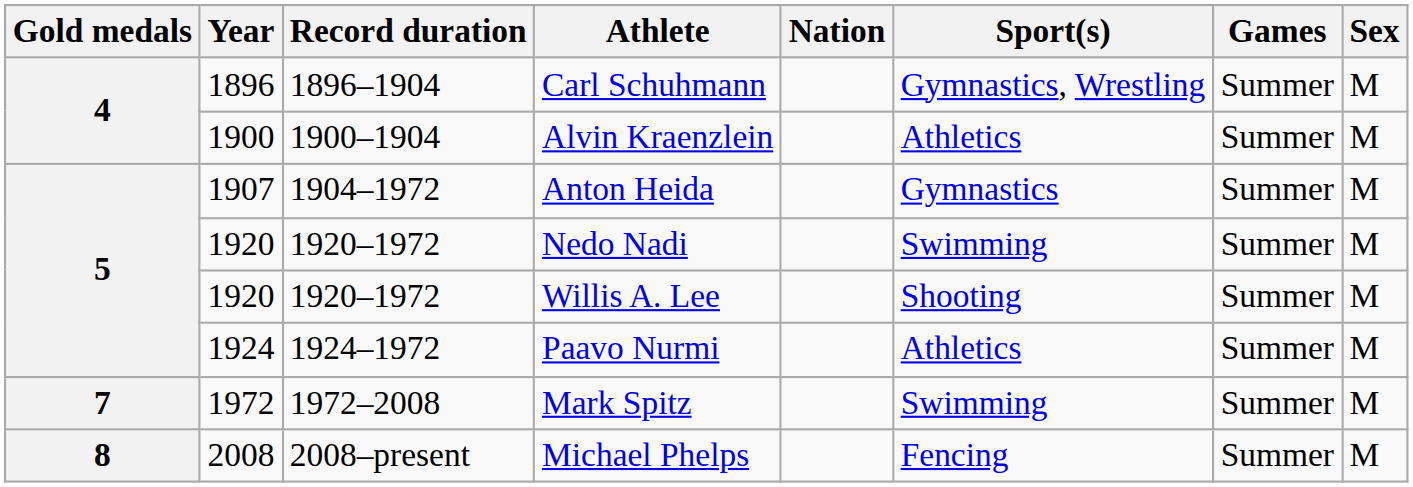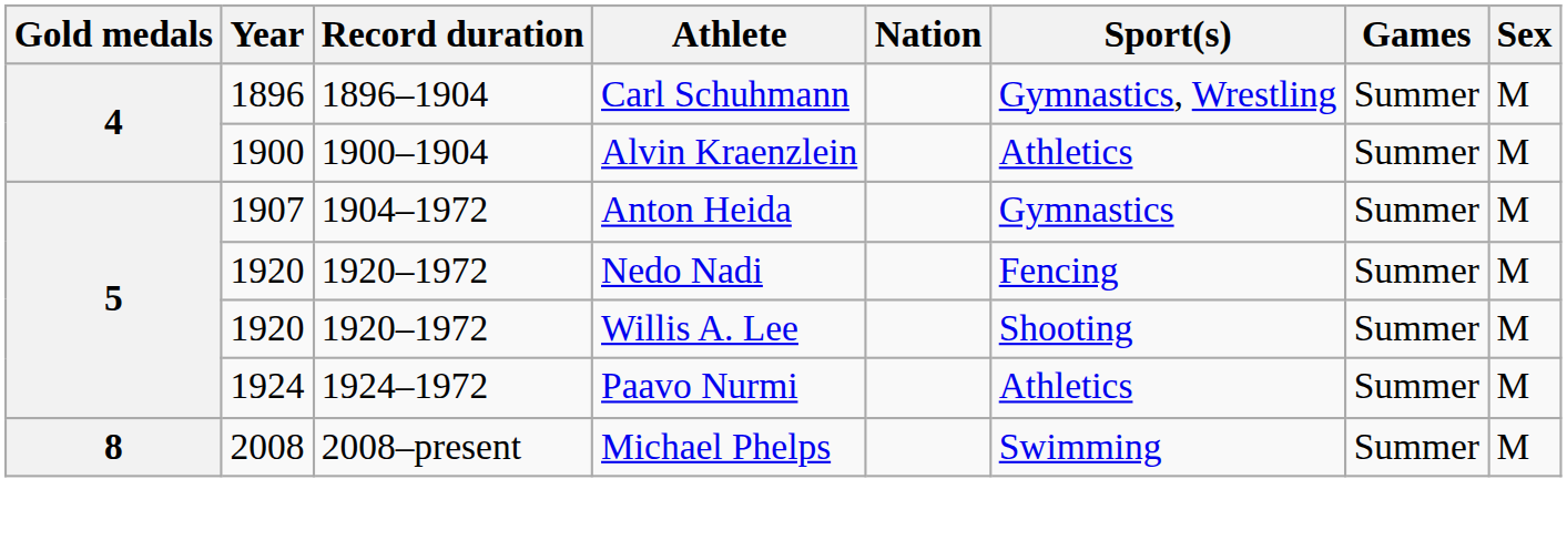 <table class="wikitable">
 <tr>
 <th>Gold medals</th>
 <th>Year</th>
 <th>Record duration</th>
 <th>Athlete</th>
 <th>Nation</th>
 <th>Sport(s)</th>
 <th>Games</th>
 <th>Sex</th>
 </tr>
 <tr>
 <th rowspan=2>4</th>
 <td>1896</td>
 <td>1896–1904</td>
 <td><a href='#'>Carl Schuhmann</a></td>
 <td></td>
 <td><a href='#'>Gymnastics</a>, <a href='#'>Wrestling</a></td>
 <td>Summer</td>
 <td>M</td>
 </tr>
 <tr>
 <td>1900</td>
 <td>1900–1904</td>
 <td><a href='#'>Alvin Kraenzlein</a></td>
 <td></td>
 <td><a href='#'>Athletics</a></td>
 <td>Summer</td>
 <td>M</td>
 </tr>
 <tr>
 <th rowspan=4>5</th>
 <td>1907</td>
 <td>1904–1972</td>
 <td><a href='#'>Anton Heida</a></td>
 <td></td>
 <td><a href='#'>Gymnastics</a></td>
 <td>Summer</td>
 <td>M</td>
 </tr>
 <tr>
 <td>1920</td>
 <td>1920–1972</td>
 <td><a href='#'>Nedo Nadi</a></td>
 <td></td>
-<td><a href='#'>Swimming</a></td>
+<td><a href='#'>Fencing</a></td>
 <td>Summer</td>
 <td>M</td>
 </tr>
 <tr>
 <td>1920</td>
 <td>1920–1972</td>
 <td><a href='#'>Willis A. Lee</a></td>
 <td></td>
 <td><a href='#'>Shooting</a></td>
 <td>Summer</td>
 <td>M</td>
 </tr>
 <tr>
 <td>1924</td>
 <td>1924–1972</td>
 <td><a href='#'>Paavo Nurmi</a></td>
 <td></td>
 <td><a href='#'>Athletics</a></td>
 <td>Summer</td>
 <td>M</td>
 </tr>
 <tr>
-<th rowspan=1>7</th>
-<td>1972</td>
-<td>1972–2008</td>
-<td><a href='#'>Mark Spitz</a></td>
+<th rowspan=1>8</th>
+<td>2008</td>
+<td>2008–present</td>
+<td><a href='#'>Michael Phelps</a></td>
 <td></td>
 <td><a href='#'>Swimming</a></td>
 <td>Summer</td>
 <td>M</td>
 </tr>
-<tr>
-<th rowspan=1>8</th>
-<td>2008</td>
-<td>2008–present</td>
-<td><a href='#'>Michael Phelps</a></td>
-<td></td>
-<td><a href='#'>Fencing</a></td>
-<td>Summer</td>
-<td>M</td>
-</tr>
 </table>
